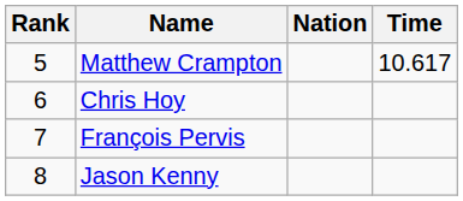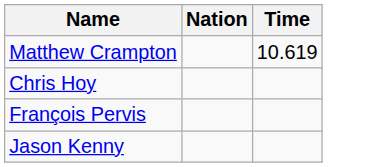 <table class="wikitable sortable" style="text-align:center">
 <tr>
-<th>Rank</th>
 <th>Name</th>
 <th>Nation</th>
 <th>Time</th>
 </tr>
 <tr>
-<td>5</td>
 <td align=left><a href='#'>Matthew Crampton</a></td>
 <td align=left></td>
-<td>10.617</td>
+<td>10.619</td>
 </tr>
 <tr>
-<td>6</td>
 <td align=left><a href='#'>Chris Hoy</a></td>
 <td align=left></td>
 <td></td>
 </tr>
 <tr>
-<td>7</td>
 <td align=left><a href='#'>François Pervis</a></td>
 <td align=left></td>
 <td></td>
 </tr>
 <tr>
-<td>8</td>
 <td align=left><a href='#'>Jason Kenny</a></td>
 <td align=left></td>
 <td></td>
 </tr>
 </table>
